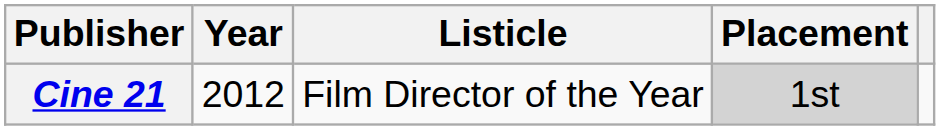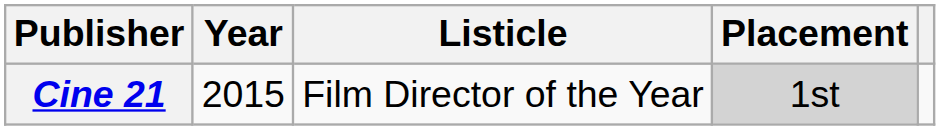 <table class="wikitable plainrowheaders sortable">
 <tr>
 <th scope="col">Publisher</th>
 <th scope="col">Year</th>
 <th scope="col">Listicle</th>
 <th scope="col">Placement</th>
 <th scope="col" class="unsortable"></th>
 </tr>
 <tr>
 <th scope="row"><em><a href='#'>Cine 21</a></em></th>
-<td>2012</td>
+<td>2015</td>
 <td style="text-align:left">Film Director of the Year</td>
 <td style="background: lightgrey; text-align:center">1st</td>
 <td></td>
 </tr>
 </table>
